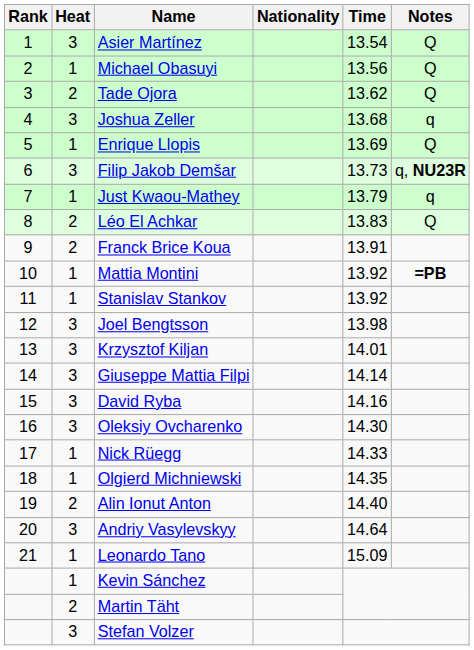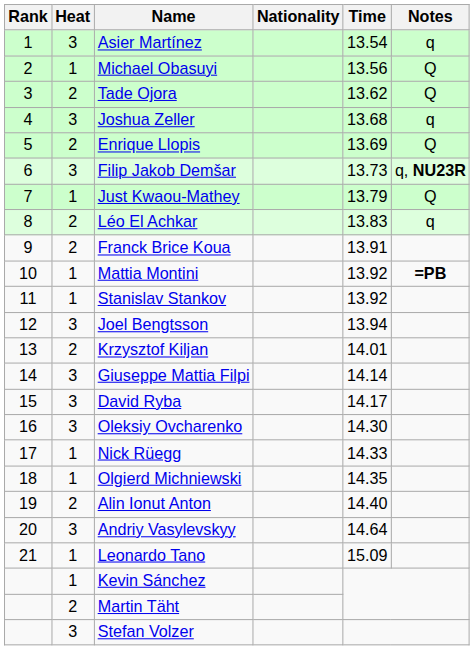 <table class="wikitable sortable" style="text-align:center;">
 <tr>
 <th>Rank</th>
 <th>Heat</th>
 <th>Name</th>
 <th>Nationality</th>
 <th>Time</th>
 <th>Notes</th>
 </tr>
 <tr bgcolor=ccffcc>
 <td>1</td>
 <td>3</td>
 <td align=left><a href='#'>Asier Martínez</a></td>
 <td align=left></td>
 <td>13.54</td>
-<td>Q</td>
+<td>q</td>
 </tr>
 <tr bgcolor=ccffcc>
 <td>2</td>
 <td>1</td>
 <td align=left><a href='#'>Michael Obasuyi</a></td>
 <td align=left></td>
 <td>13.56</td>
 <td>Q</td>
 </tr>
 <tr bgcolor=ccffcc>
 <td>3</td>
 <td>2</td>
 <td align=left><a href='#'>Tade Ojora</a></td>
 <td align=left></td>
 <td>13.62</td>
 <td>Q</td>
 </tr>
 <tr bgcolor=ccffcc>
 <td>4</td>
 <td>3</td>
 <td align=left><a href='#'>Joshua Zeller</a></td>
 <td align=left></td>
 <td>13.68</td>
 <td>q</td>
 </tr>
 <tr bgcolor=ccffcc>
 <td>5</td>
-<td>1</td>
+<td>2</td>
 <td align=left><a href='#'>Enrique Llopis</a></td>
 <td align=left></td>
 <td>13.69</td>
 <td>Q</td>
 </tr>
 <tr bgcolor=ddffdd>
 <td>6</td>
 <td>3</td>
 <td align=left><a href='#'>Filip Jakob Demšar</a></td>
 <td align=left></td>
 <td>13.73</td>
 <td>q, <strong>NU23R</strong></td>
 </tr>
 <tr bgcolor=ccffcc>
 <td>7</td>
 <td>1</td>
 <td align=left><a href='#'>Just Kwaou-Mathey</a></td>
 <td align=left></td>
 <td>13.79</td>
-<td>q</td>
+<td>Q</td>
 </tr>
 <tr bgcolor=ddffdd>
 <td>8</td>
 <td>2</td>
 <td align=left><a href='#'>Léo El Achkar</a></td>
 <td align=left></td>
 <td>13.83</td>
-<td>Q</td>
+<td>q</td>
 </tr>
 <tr>
 <td>9</td>
 <td>2</td>
 <td align=left><a href='#'>Franck Brice Koua</a></td>
 <td align=left></td>
 <td>13.91</td>
 <td></td>
 </tr>
 <tr>
 <td>10</td>
 <td>1</td>
 <td align=left><a href='#'>Mattia Montini</a></td>
 <td align=left></td>
 <td>13.92</td>
 <td><strong>=PB</strong></td>
 </tr>
 <tr>
 <td>11</td>
 <td>1</td>
 <td align=left><a href='#'>Stanislav Stankov</a></td>
 <td align=left></td>
 <td>13.92</td>
 <td></td>
 </tr>
 <tr>
 <td>12</td>
 <td>3</td>
 <td align=left><a href='#'>Joel Bengtsson</a></td>
 <td align=left></td>
-<td>13.98</td>
+<td>13.94</td>
 <td></td>
 </tr>
 <tr>
 <td>13</td>
-<td>3</td>
+<td>2</td>
 <td align=left><a href='#'>Krzysztof Kiljan</a></td>
 <td align=left></td>
 <td>14.01</td>
 <td></td>
 </tr>
 <tr>
 <td>14</td>
 <td>3</td>
 <td align=left><a href='#'>Giuseppe Mattia Filpi</a></td>
 <td align=left></td>
 <td>14.14</td>
 <td></td>
 </tr>
 <tr>
 <td>15</td>
 <td>3</td>
 <td align=left><a href='#'>David Ryba</a></td>
 <td align=left></td>
-<td>14.16</td>
+<td>14.17</td>
 <td></td>
 </tr>
 <tr>
 <td>16</td>
 <td>3</td>
 <td align=left><a href='#'>Oleksiy Ovcharenko</a></td>
 <td align=left></td>
 <td>14.30</td>
 <td></td>
 </tr>
 <tr>
 <td>17</td>
 <td>1</td>
 <td align=left><a href='#'>Nick Rüegg</a></td>
 <td align=left></td>
 <td>14.33</td>
 <td></td>
 </tr>
 <tr>
 <td>18</td>
 <td>1</td>
 <td align=left><a href='#'>Olgierd Michniewski</a></td>
 <td align=left></td>
 <td>14.35</td>
 <td></td>
 </tr>
 <tr>
 <td>19</td>
 <td>2</td>
 <td align=left><a href='#'>Alin Ionut Anton</a></td>
 <td align=left></td>
 <td>14.40</td>
 <td></td>
 </tr>
 <tr>
 <td>20</td>
 <td>3</td>
 <td align=left><a href='#'>Andriy Vasylevskyy</a></td>
 <td align=left></td>
 <td>14.64</td>
 <td></td>
 </tr>
 <tr>
 <td>21</td>
 <td>1</td>
 <td align=left><a href='#'>Leonardo Tano</a></td>
 <td align=left></td>
 <td>15.09</td>
 <td></td>
 </tr>
 <tr>
 <td></td>
 <td>1</td>
 <td align=left><a href='#'>Kevin Sánchez</a></td>
 <td align=left></td>
 <td colspan=2 rowspan=2></td>
 </tr>
 <tr>
 <td></td>
 <td>2</td>
 <td align=left><a href='#'>Martin Täht</a></td>
 <td align=left></td>
 </tr>
 <tr>
 <td></td>
 <td>3</td>
 <td align=left><a href='#'>Stefan Volzer</a></td>
 <td align=left></td>
 <td colspan=2></td>
 </tr>
 </table>
